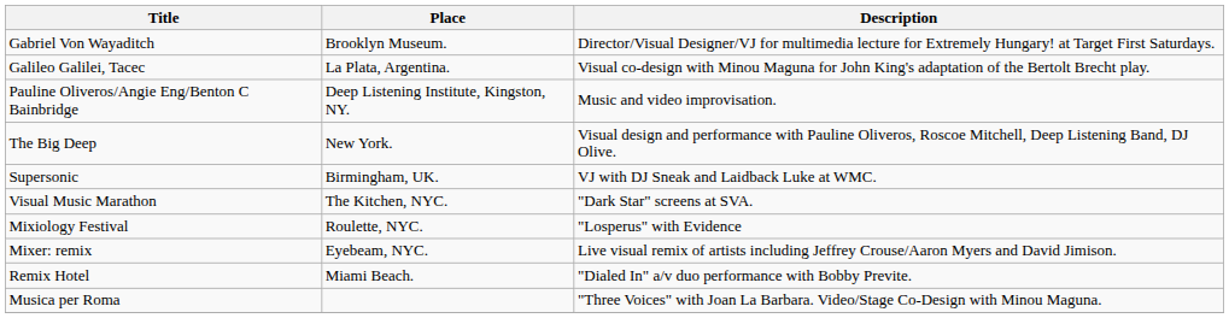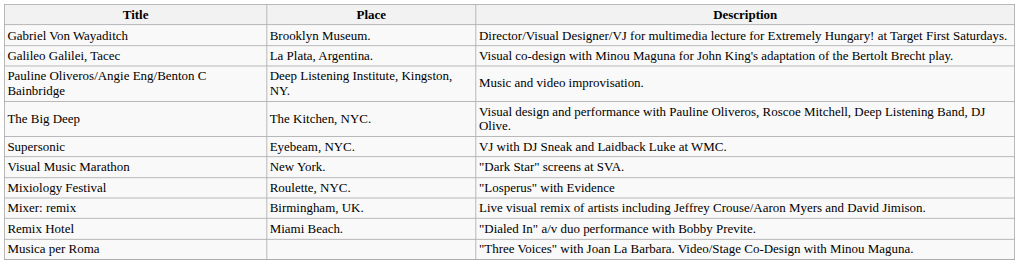 <table class="wikitable">
 <tr>
 <th>Title</th>
 <th>Place</th>
 <th>Description</th>
 </tr>
 <tr>
 <td>Gabriel Von Wayaditch</td>
 <td>Brooklyn Museum.</td>
 <td>Director/Visual Designer/VJ for multimedia lecture for Extremely Hungary! at Target First Saturdays.</td>
 </tr>
 <tr>
 <td>Galileo Galilei, Tacec</td>
 <td>La Plata, Argentina.</td>
 <td>Visual co-design with Minou Maguna for John King's adaptation of the Bertolt Brecht play.</td>
 </tr>
 <tr>
 <td>Pauline Oliveros/Angie Eng/Benton C Bainbridge</td>
 <td>Deep Listening Institute, Kingston, NY.</td>
 <td>Music and video improvisation.</td>
 </tr>
 <tr>
 <td>The Big Deep</td>
-<td>New York.</td>
+<td>The Kitchen, NYC.</td>
 <td>Visual design and performance with Pauline Oliveros, Roscoe Mitchell, Deep Listening Band, DJ Olive.</td>
 </tr>
 <tr>
 <td>Supersonic</td>
-<td>Birmingham, UK.</td>
+<td>Eyebeam, NYC.</td>
 <td>VJ with DJ Sneak and Laidback Luke at WMC.</td>
 </tr>
 <tr>
 <td>Visual Music Marathon</td>
-<td>The Kitchen, NYC.</td>
+<td>New York.</td>
 <td>"Dark Star" screens at SVA.</td>
 </tr>
 <tr>
 <td>Mixiology Festival</td>
 <td>Roulette, NYC.</td>
 <td>"Losperus" with Evidence</td>
 </tr>
 <tr>
 <td>Mixer: remix</td>
-<td>Eyebeam, NYC.</td>
+<td>Birmingham, UK.</td>
 <td>Live visual remix of artists including Jeffrey Crouse/Aaron Myers and David Jimison.</td>
 </tr>
 <tr>
 <td>Remix Hotel</td>
 <td>Miami Beach.</td>
 <td>"Dialed In" a/v duo performance with Bobby Previte.</td>
 </tr>
 <tr>
 <td>Musica per Roma</td>
 <td></td>
 <td>"Three Voices" with Joan La Barbara. Video/Stage Co-Design with Minou Maguna.</td>
 </tr>
 <tr>
 </tr>
 </table>
